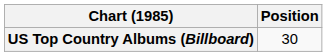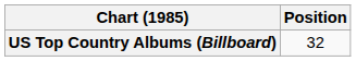 <table class="wikitable plainrowheaders" style="text-align:center">
 <tr>
 <th scope="col">Chart (1985)</th>
 <th scope="col">Position</th>
 </tr>
 <tr>
 <th scope="row">US Top Country Albums (<em>Billboard</em>)</th>
-<td>30</td>
+<td>32</td>
 </tr>
 </table>
